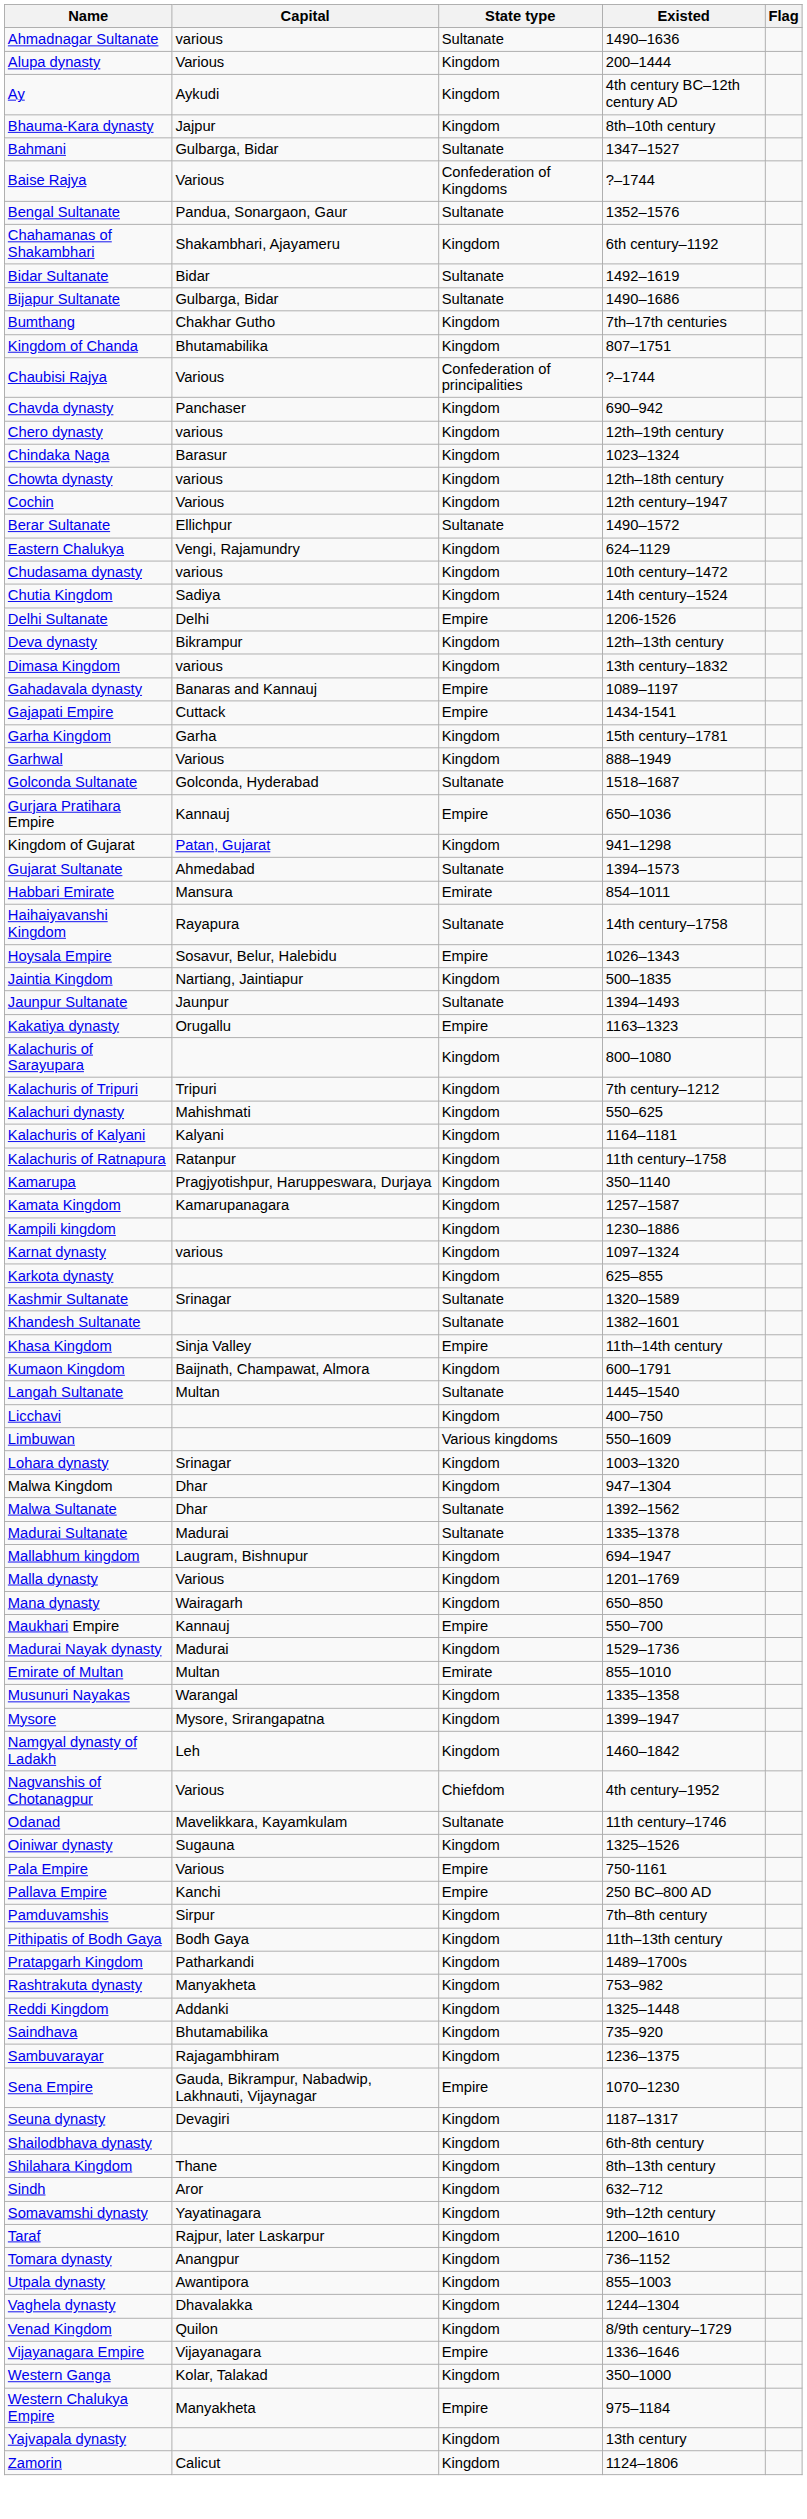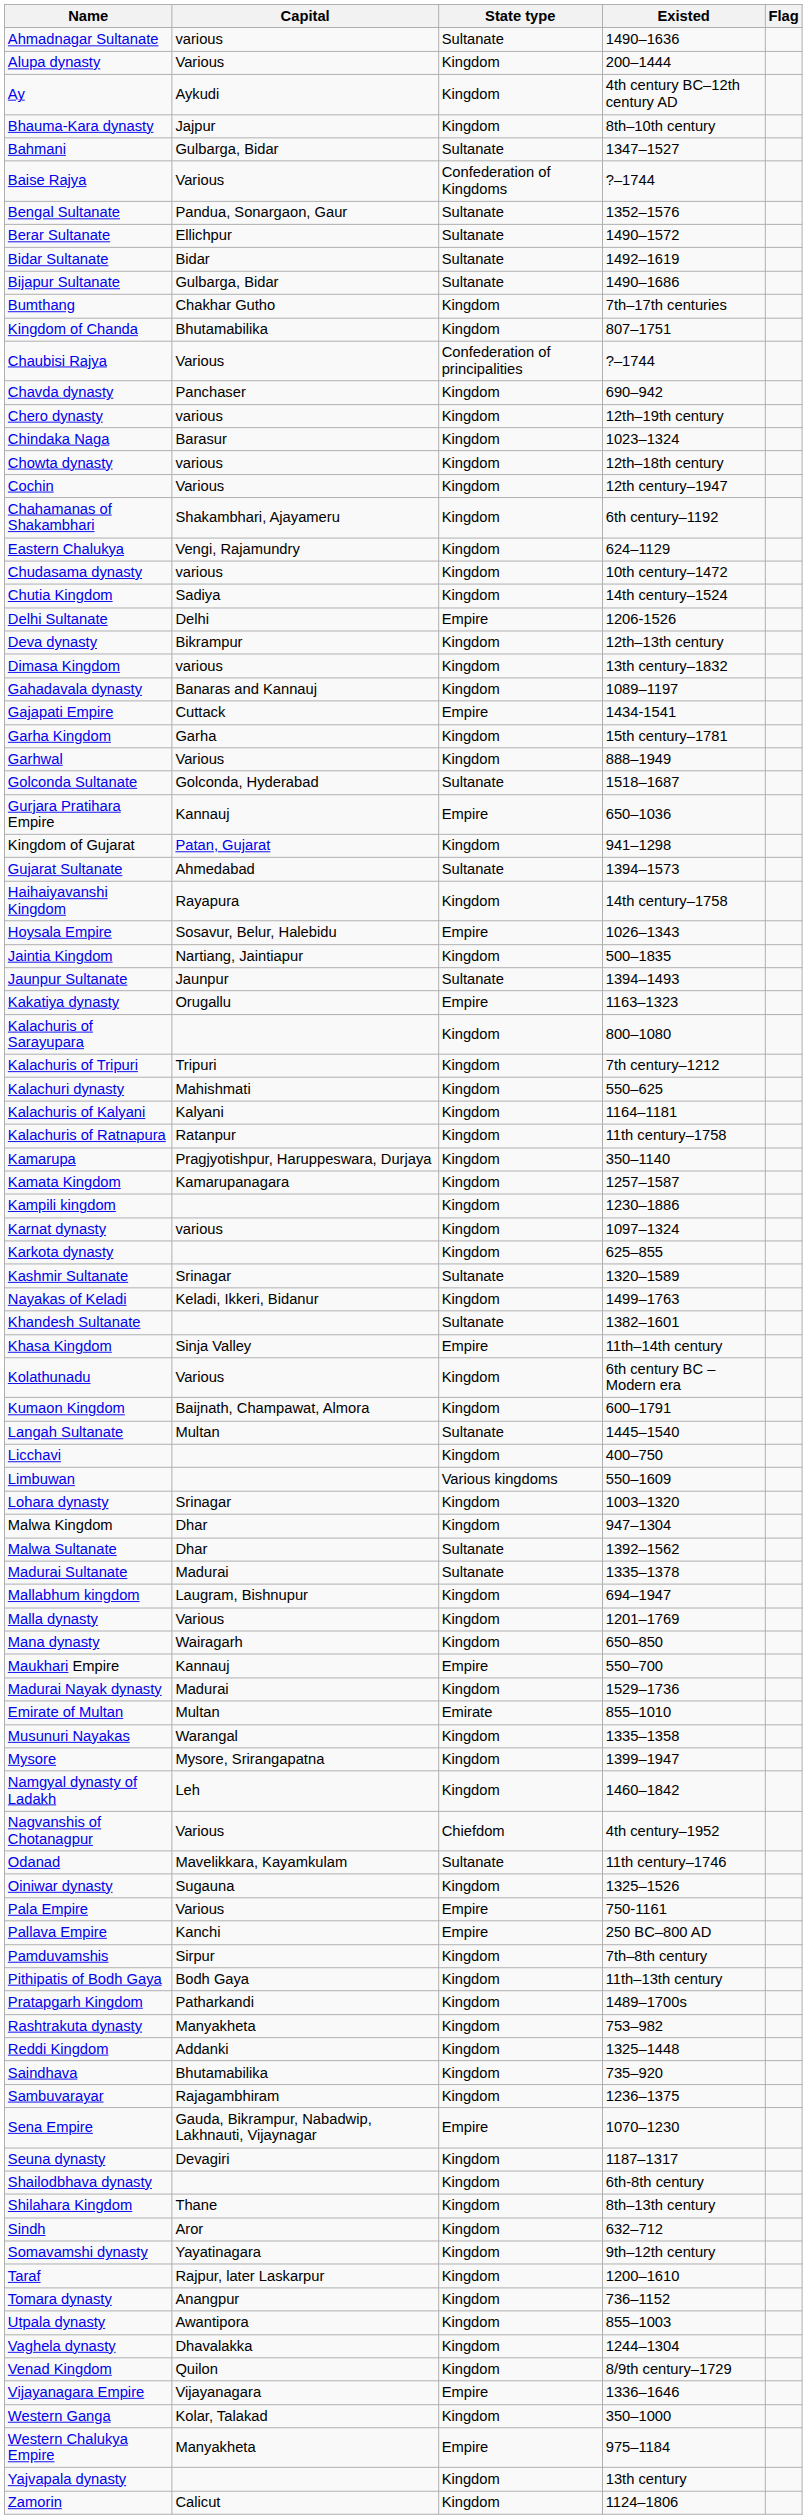 <table class="wikitable sortable" border="1">
 <tr>
 <th>Name</th>
 <th>Capital</th>
 <th>State type</th>
 <th>Existed</th>
 <th>Flag</th>
 </tr>
 <tr>
 <td><a href='#'>Ahmadnagar Sultanate</a></td>
 <td>various</td>
 <td>Sultanate</td>
 <td>1490–1636</td>
 <td></td>
 </tr>
 <tr>
 <td><a href='#'>Alupa dynasty</a></td>
 <td>Various</td>
 <td>Kingdom</td>
 <td>200–1444</td>
 <td></td>
 </tr>
 <tr>
 <td><a href='#'>Ay</a></td>
 <td>Aykudi</td>
 <td>Kingdom</td>
 <td>4th century BC–12th century AD</td>
 <td></td>
 </tr>
 <tr>
 <td><a href='#'>Bhauma-Kara dynasty</a></td>
 <td>Jajpur</td>
 <td>Kingdom</td>
 <td>8th–10th century</td>
 <td></td>
 </tr>
 <tr>
 <td><a href='#'>Bahmani</a></td>
 <td>Gulbarga, Bidar</td>
 <td>Sultanate</td>
 <td>1347–1527</td>
 <td></td>
 </tr>
 <tr>
 <td><a href='#'>Baise Rajya</a></td>
 <td>Various</td>
 <td>Confederation of Kingdoms</td>
 <td>?–1744</td>
 <td></td>
 </tr>
 <tr>
 <td><a href='#'>Bengal Sultanate</a></td>
 <td>Pandua, Sonargaon, Gaur</td>
 <td>Sultanate</td>
 <td>1352–1576</td>
 <td></td>
 </tr>
 <tr>
-<td><a href='#'>Chahamanas of Shakambhari</a></td>
-<td>Shakambhari, Ajayameru</td>
-<td>Kingdom</td>
-<td>6th century–1192</td>
+<td><a href='#'>Berar Sultanate</a></td>
+<td>Ellichpur</td>
+<td>Sultanate</td>
+<td>1490–1572</td>
 <td></td>
 </tr>
 <tr>
 <td><a href='#'>Bidar Sultanate</a></td>
 <td>Bidar</td>
 <td>Sultanate</td>
 <td>1492–1619</td>
 <td></td>
 </tr>
 <tr>
 <td><a href='#'>Bijapur Sultanate</a></td>
 <td>Gulbarga, Bidar</td>
 <td>Sultanate</td>
 <td>1490–1686</td>
 <td></td>
 </tr>
 <tr>
 <td><a href='#'>Bumthang</a></td>
 <td>Chakhar Gutho</td>
 <td>Kingdom</td>
 <td>7th–17th centuries</td>
 <td></td>
 </tr>
 <tr>
 <td><a href='#'>Kingdom of Chanda</a></td>
 <td>Bhutamabilika</td>
 <td>Kingdom</td>
 <td>807–1751</td>
 <td></td>
 </tr>
 <tr>
 <td><a href='#'>Chaubisi Rajya</a></td>
 <td>Various</td>
 <td>Confederation of principalities</td>
 <td>?–1744</td>
 <td></td>
 </tr>
 <tr>
 <td><a href='#'>Chavda dynasty</a></td>
 <td>Panchaser</td>
 <td>Kingdom</td>
 <td>690–942</td>
 <td></td>
 </tr>
 <tr>
 <td><a href='#'>Chero dynasty</a></td>
 <td>various</td>
 <td>Kingdom</td>
 <td>12th–19th century</td>
 <td></td>
 </tr>
 <tr>
 <td><a href='#'>Chindaka Naga</a></td>
 <td>Barasur</td>
 <td>Kingdom</td>
 <td>1023–1324</td>
 <td></td>
 </tr>
 <tr>
 <td><a href='#'>Chowta dynasty</a></td>
 <td>various</td>
 <td>Kingdom</td>
 <td>12th–18th century</td>
 <td></td>
 </tr>
 <tr>
 <td><a href='#'>Cochin</a></td>
 <td>Various</td>
 <td>Kingdom</td>
 <td>12th century–1947</td>
 <td></td>
 </tr>
 <tr>
-<td><a href='#'>Berar Sultanate</a></td>
-<td>Ellichpur</td>
-<td>Sultanate</td>
-<td>1490–1572</td>
+<td><a href='#'>Chahamanas of Shakambhari</a></td>
+<td>Shakambhari, Ajayameru</td>
+<td>Kingdom</td>
+<td>6th century–1192</td>
 <td></td>
 </tr>
 <tr>
 <td><a href='#'>Eastern Chalukya</a></td>
 <td>Vengi, Rajamundry</td>
 <td>Kingdom</td>
 <td>624–1129</td>
 <td></td>
 </tr>
 <tr>
 <td><a href='#'>Chudasama dynasty</a></td>
 <td>various</td>
 <td>Kingdom</td>
 <td>10th century–1472</td>
 <td></td>
 </tr>
 <tr>
 <td><a href='#'>Chutia Kingdom</a></td>
 <td>Sadiya</td>
 <td>Kingdom</td>
 <td>14th century–1524</td>
 <td></td>
 </tr>
 <tr>
 <td><a href='#'>Delhi Sultanate</a></td>
 <td>Delhi</td>
 <td>Empire</td>
 <td>1206-1526</td>
 <td></td>
 </tr>
 <tr>
 <td><a href='#'>Deva dynasty</a></td>
 <td>Bikrampur</td>
 <td>Kingdom</td>
 <td>12th–13th century</td>
 <td></td>
 </tr>
 <tr>
 <td><a href='#'>Dimasa Kingdom</a></td>
 <td>various</td>
 <td>Kingdom</td>
 <td>13th century–1832</td>
 <td></td>
 </tr>
 <tr>
 <td><a href='#'>Gahadavala dynasty</a></td>
 <td>Banaras and Kannauj</td>
-<td>Empire</td>
+<td>Kingdom</td>
 <td>1089–1197</td>
 <td></td>
 </tr>
 <tr>
 <td><a href='#'>Gajapati Empire</a></td>
 <td>Cuttack</td>
 <td>Empire</td>
 <td>1434-1541</td>
 <td></td>
 </tr>
 <tr>
 <td><a href='#'>Garha Kingdom</a></td>
 <td>Garha</td>
 <td>Kingdom</td>
 <td>15th century–1781</td>
 <td></td>
 </tr>
 <tr>
 <td><a href='#'>Garhwal</a></td>
 <td>Various</td>
 <td>Kingdom</td>
 <td>888–1949</td>
 <td></td>
 </tr>
 <tr>
 <td><a href='#'>Golconda Sultanate</a></td>
 <td>Golconda, Hyderabad</td>
 <td>Sultanate</td>
 <td>1518–1687</td>
 <td></td>
 </tr>
 <tr>
 <td><a href='#'>Gurjara Pratihara</a> Empire</td>
 <td>Kannauj</td>
 <td>Empire</td>
 <td>650–1036</td>
 <td></td>
 </tr>
 <tr>
 <td>Kingdom of Gujarat</td>
 <td><a href='#'>Patan, Gujarat</a></td>
 <td>Kingdom</td>
 <td>941–1298</td>
 <td></td>
 </tr>
 <tr>
 <td><a href='#'>Gujarat Sultanate</a></td>
 <td>Ahmedabad</td>
 <td>Sultanate</td>
 <td>1394–1573</td>
 <td></td>
 </tr>
 <tr>
-<td><a href='#'>Habbari Emirate</a></td>
-<td>Mansura</td>
-<td>Emirate</td>
-<td>854–1011</td>
-<td></td>
-</tr>
-<tr>
 <td><a href='#'>Haihaiyavanshi Kingdom</a></td>
 <td>Rayapura</td>
-<td>Sultanate</td>
+<td>Kingdom</td>
 <td>14th century–1758</td>
 <td></td>
 </tr>
 <tr>
 <td><a href='#'>Hoysala Empire</a></td>
 <td>Sosavur, Belur, Halebidu</td>
 <td>Empire</td>
 <td>1026–1343</td>
 <td></td>
 </tr>
 <tr>
 <td><a href='#'>Jaintia Kingdom</a></td>
 <td>Nartiang, Jaintiapur</td>
 <td>Kingdom</td>
 <td>500–1835</td>
 <td></td>
 </tr>
 <tr>
 <td><a href='#'>Jaunpur Sultanate</a></td>
 <td>Jaunpur</td>
 <td>Sultanate</td>
 <td>1394–1493</td>
 <td></td>
 </tr>
 <tr>
 <td><a href='#'>Kakatiya dynasty</a></td>
 <td>Orugallu</td>
 <td>Empire</td>
 <td>1163–1323</td>
 <td></td>
 </tr>
 <tr>
 <td><a href='#'>Kalachuris of Sarayupara</a></td>
 <td></td>
 <td>Kingdom</td>
 <td>800–1080</td>
 <td></td>
 </tr>
 <tr>
 <td><a href='#'>Kalachuris of Tripuri</a></td>
 <td>Tripuri</td>
 <td>Kingdom</td>
 <td>7th century–1212</td>
 <td></td>
 </tr>
 <tr>
 <td><a href='#'>Kalachuri dynasty</a></td>
 <td>Mahishmati</td>
 <td>Kingdom</td>
 <td>550–625</td>
 <td></td>
 </tr>
 <tr>
 <td><a href='#'>Kalachuris of Kalyani</a></td>
 <td>Kalyani</td>
 <td>Kingdom</td>
 <td>1164–1181</td>
 <td></td>
 </tr>
 <tr>
 <td><a href='#'>Kalachuris of Ratnapura</a></td>
 <td>Ratanpur</td>
 <td>Kingdom</td>
 <td>11th century–1758</td>
 <td></td>
 </tr>
 <tr>
 <td><a href='#'>Kamarupa</a></td>
 <td>Pragjyotishpur, Haruppeswara, Durjaya</td>
 <td>Kingdom</td>
 <td>350–1140</td>
 <td></td>
 </tr>
 <tr>
 <td><a href='#'>Kamata Kingdom</a></td>
 <td>Kamarupanagara</td>
 <td>Kingdom</td>
 <td>1257–1587</td>
 <td></td>
 </tr>
 <tr>
 <td><a href='#'>Kampili kingdom</a></td>
 <td></td>
 <td>Kingdom</td>
 <td>1230–1886</td>
 <td></td>
 </tr>
 <tr>
 <td><a href='#'>Karnat dynasty</a></td>
 <td>various</td>
 <td>Kingdom</td>
 <td>1097–1324</td>
 <td></td>
 </tr>
 <tr>
 <td><a href='#'>Karkota dynasty</a></td>
 <td></td>
 <td>Kingdom</td>
 <td>625–855</td>
 <td></td>
 </tr>
 <tr>
 <td><a href='#'>Kashmir Sultanate</a></td>
 <td>Srinagar</td>
 <td>Sultanate</td>
 <td>1320–1589</td>
 <td></td>
 </tr>
 <tr>
+<td><a href='#'>Nayakas of Keladi</a></td>
+<td>Keladi, Ikkeri, Bidanur</td>
+<td>Kingdom</td>
+<td>1499–1763</td>
+<td></td>
+</tr>
+<tr>
 <td><a href='#'>Khandesh Sultanate</a></td>
 <td></td>
 <td>Sultanate</td>
 <td>1382–1601</td>
 <td></td>
 </tr>
 <tr>
 <td><a href='#'>Khasa Kingdom</a></td>
 <td>Sinja Valley</td>
 <td>Empire</td>
 <td>11th–14th century</td>
+<td></td>
+</tr>
+<tr>
+<td><a href='#'>Kolathunadu</a></td>
+<td>Various</td>
+<td>Kingdom</td>
+<td>6th century BC – Modern era</td>
 <td></td>
 </tr>
 <tr>
 <td><a href='#'>Kumaon Kingdom</a></td>
 <td>Baijnath, Champawat, Almora</td>
 <td>Kingdom</td>
 <td>600–1791</td>
 <td></td>
 </tr>
 <tr>
 <td><a href='#'>Langah Sultanate</a></td>
 <td>Multan</td>
 <td>Sultanate</td>
 <td>1445–1540</td>
 <td></td>
 </tr>
 <tr>
 <td><a href='#'>Licchavi</a></td>
 <td></td>
 <td>Kingdom</td>
 <td>400–750</td>
 <td></td>
 </tr>
 <tr>
 <td><a href='#'>Limbuwan</a></td>
 <td></td>
 <td>Various kingdoms</td>
 <td>550–1609</td>
 <td></td>
 </tr>
 <tr>
 <td><a href='#'>Lohara dynasty</a></td>
 <td>Srinagar</td>
 <td>Kingdom</td>
 <td>1003–1320</td>
 <td></td>
 </tr>
 <tr>
 <td>Malwa Kingdom</td>
 <td>Dhar</td>
 <td>Kingdom</td>
 <td>947–1304</td>
 <td></td>
 </tr>
 <tr>
 <td><a href='#'>Malwa Sultanate</a></td>
 <td>Dhar</td>
 <td>Sultanate</td>
 <td>1392–1562</td>
 <td></td>
 </tr>
 <tr>
 <td><a href='#'>Madurai Sultanate</a></td>
 <td>Madurai</td>
 <td>Sultanate</td>
 <td>1335–1378</td>
 <td></td>
 </tr>
 <tr>
 <td><a href='#'>Mallabhum kingdom</a></td>
 <td>Laugram, Bishnupur</td>
 <td>Kingdom</td>
 <td>694–1947</td>
 <td></td>
 </tr>
 <tr>
 <td><a href='#'>Malla dynasty</a></td>
 <td>Various</td>
 <td>Kingdom</td>
 <td>1201–1769</td>
 <td></td>
 </tr>
 <tr>
 <td><a href='#'>Mana dynasty</a></td>
 <td>Wairagarh</td>
 <td>Kingdom</td>
 <td>650–850</td>
 <td></td>
 </tr>
 <tr>
 <td><a href='#'>Maukhari</a> Empire</td>
 <td>Kannauj</td>
 <td>Empire</td>
 <td>550–700</td>
 <td></td>
 </tr>
 <tr>
 <td><a href='#'>Madurai Nayak dynasty</a></td>
 <td>Madurai</td>
 <td>Kingdom</td>
 <td>1529–1736</td>
 <td></td>
 </tr>
 <tr>
 <td><a href='#'>Emirate of Multan</a></td>
 <td>Multan</td>
 <td>Emirate</td>
 <td>855–1010</td>
 <td></td>
 </tr>
 <tr>
 <td><a href='#'>Musunuri Nayakas</a></td>
 <td>Warangal</td>
 <td>Kingdom</td>
 <td>1335–1358</td>
 <td></td>
 </tr>
 <tr>
 <td><a href='#'>Mysore</a></td>
 <td>Mysore, Srirangapatna</td>
 <td>Kingdom</td>
 <td>1399–1947</td>
 <td></td>
 </tr>
 <tr>
 <td><a href='#'>Namgyal dynasty of Ladakh</a></td>
 <td>Leh</td>
 <td>Kingdom</td>
 <td>1460–1842</td>
 <td></td>
 </tr>
 <tr>
 <td><a href='#'>Nagvanshis of Chotanagpur</a></td>
 <td>Various</td>
 <td>Chiefdom</td>
 <td>4th century–1952</td>
 <td></td>
 </tr>
 <tr>
 <td><a href='#'>Odanad</a></td>
 <td>Mavelikkara, Kayamkulam</td>
 <td>Sultanate</td>
 <td>11th century–1746</td>
 <td></td>
 </tr>
 <tr>
 <td><a href='#'>Oiniwar dynasty</a></td>
 <td>Sugauna</td>
 <td>Kingdom</td>
 <td>1325–1526</td>
 <td></td>
 </tr>
 <tr>
 <td><a href='#'>Pala Empire</a></td>
 <td>Various</td>
 <td>Empire</td>
 <td>750-1161</td>
 <td></td>
 </tr>
 <tr>
 <td><a href='#'>Pallava Empire</a></td>
 <td>Kanchi</td>
 <td>Empire</td>
 <td>250 BC–800 AD</td>
 <td></td>
 </tr>
 <tr>
 <td><a href='#'>Pamduvamshis</a></td>
 <td>Sirpur</td>
 <td>Kingdom</td>
 <td>7th–8th century</td>
 <td></td>
 </tr>
 <tr>
 <td><a href='#'>Pithipatis of Bodh Gaya</a></td>
 <td>Bodh Gaya</td>
 <td>Kingdom</td>
 <td>11th–13th century</td>
 <td></td>
 </tr>
 <tr>
 <td><a href='#'>Pratapgarh Kingdom</a></td>
 <td>Patharkandi</td>
 <td>Kingdom</td>
 <td>1489–1700s</td>
 <td></td>
 </tr>
 <tr>
 <td><a href='#'>Rashtrakuta dynasty</a></td>
 <td>Manyakheta</td>
 <td>Kingdom</td>
 <td>753–982</td>
 <td></td>
 </tr>
 <tr>
 <td><a href='#'>Reddi Kingdom</a></td>
 <td>Addanki</td>
 <td>Kingdom</td>
 <td>1325–1448</td>
 <td></td>
 </tr>
 <tr>
 <td><a href='#'>Saindhava</a></td>
 <td>Bhutamabilika</td>
 <td>Kingdom</td>
 <td>735–920</td>
 <td></td>
 </tr>
 <tr>
 <td><a href='#'>Sambuvarayar</a></td>
 <td>Rajagambhiram</td>
 <td>Kingdom</td>
 <td>1236–1375</td>
 <td></td>
 </tr>
 <tr>
 <td><a href='#'>Sena Empire</a></td>
 <td>Gauda, Bikrampur, Nabadwip, Lakhnauti, Vijaynagar</td>
 <td>Empire</td>
 <td>1070–1230</td>
 <td></td>
 </tr>
 <tr>
 <td><a href='#'>Seuna dynasty</a></td>
 <td>Devagiri</td>
 <td>Kingdom</td>
 <td>1187–1317</td>
 <td></td>
 </tr>
 <tr>
 <td><a href='#'>Shailodbhava dynasty</a></td>
 <td></td>
 <td>Kingdom</td>
 <td>6th-8th century</td>
 <td></td>
 </tr>
 <tr>
 <td><a href='#'>Shilahara Kingdom</a></td>
 <td>Thane</td>
 <td>Kingdom</td>
 <td>8th–13th century</td>
 <td></td>
 </tr>
 <tr>
 <td><a href='#'>Sindh</a></td>
 <td>Aror</td>
 <td>Kingdom</td>
 <td>632–712</td>
 <td></td>
 </tr>
 <tr>
 <td><a href='#'>Somavamshi dynasty</a></td>
 <td>Yayatinagara</td>
 <td>Kingdom</td>
 <td>9th–12th century</td>
 <td></td>
 </tr>
 <tr>
 <td><a href='#'>Taraf</a></td>
 <td>Rajpur, later Laskarpur</td>
 <td>Kingdom</td>
 <td>1200–1610</td>
 <td></td>
 </tr>
 <tr>
 <td><a href='#'>Tomara dynasty</a></td>
 <td>Anangpur</td>
 <td>Kingdom</td>
 <td>736–1152</td>
 <td></td>
 </tr>
 <tr>
 <td><a href='#'>Utpala dynasty</a></td>
 <td>Awantipora</td>
 <td>Kingdom</td>
 <td>855–1003</td>
 <td></td>
 </tr>
 <tr>
 <td><a href='#'>Vaghela dynasty</a></td>
 <td>Dhavalakka</td>
 <td>Kingdom</td>
 <td>1244–1304</td>
 <td></td>
 </tr>
 <tr>
 <td><a href='#'>Venad Kingdom</a></td>
 <td>Quilon</td>
 <td>Kingdom</td>
 <td>8/9th century–1729</td>
 <td></td>
 </tr>
 <tr>
 <td><a href='#'>Vijayanagara Empire</a></td>
 <td>Vijayanagara</td>
 <td>Empire</td>
 <td>1336–1646</td>
 <td></td>
 </tr>
 <tr>
 <td><a href='#'>Western Ganga</a></td>
 <td>Kolar, Talakad</td>
 <td>Kingdom</td>
 <td>350–1000</td>
 <td></td>
 </tr>
 <tr>
 <td><a href='#'>Western Chalukya Empire</a></td>
 <td>Manyakheta</td>
 <td>Empire</td>
 <td>975–1184</td>
 <td></td>
 </tr>
 <tr>
 <td><a href='#'>Yajvapala dynasty</a></td>
 <td></td>
 <td>Kingdom</td>
 <td>13th century</td>
 <td></td>
 </tr>
 <tr>
 <td><a href='#'>Zamorin</a></td>
 <td>Calicut</td>
 <td>Kingdom</td>
 <td>1124–1806</td>
 <td></td>
 </tr>
 </table>
